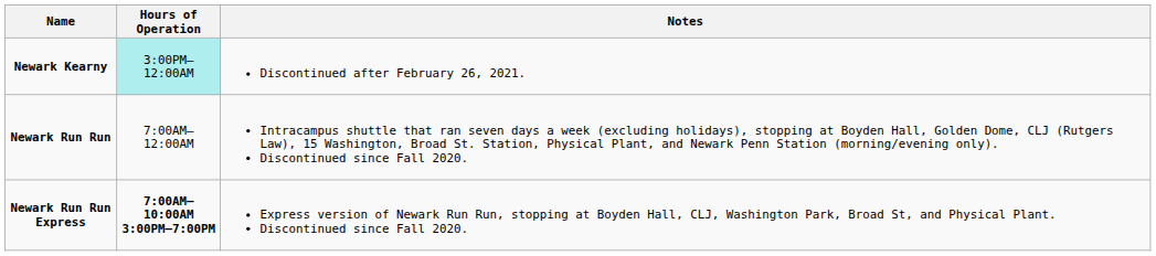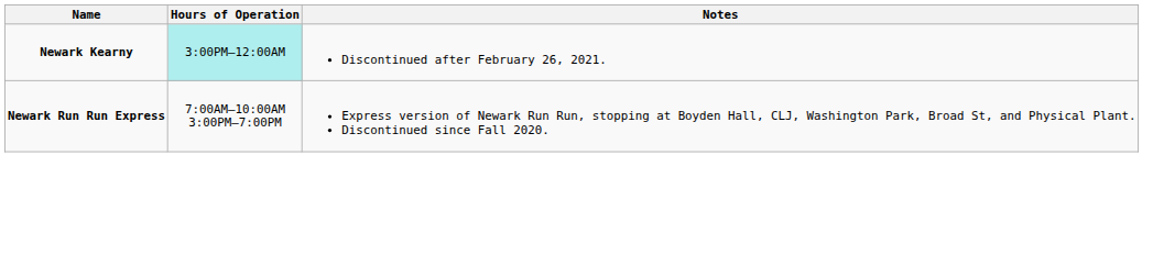 <table class="wikitable">
 <tr>
 <th>Name</th>
 <th>Hours of Operation</th>
 <th>Notes</th>
 </tr>
 <tr align="center">
 <td><strong>Newark Kearny</strong></td>
 <td style="background: paleturquoise;">3:00PM–12:00AM</td>
 <td align="left"><br><ul><li>Discontinued after February 26, 2021.</li></ul></td>
 </tr>
 <tr align="center">
-<td><strong>Newark Run Run</strong></td>
-<td>7:00AM–12:00AM</td>
-<td align="left"><br><ul><li>Intracampus shuttle that ran seven days a week (excluding holidays), stopping at Boyden Hall, Golden Dome, CLJ (Rutgers Law), 15 Washington, Broad St. Station, Physical Plant, and Newark Penn Station (morning/evening only).</li><li>Discontinued since Fall 2020.</li></ul></td>
-</tr>
-<tr align="center">
 <td><strong>Newark Run Run Express</strong></td>
-<td><strong>7:00AM–10:00AM<br>3:00PM–7:00PM</strong></td>
+<td>7:00AM–10:00AM<br>3:00PM–7:00PM</td>
 <td align="left"><br><ul><li>Express version of Newark Run Run, stopping at Boyden Hall, CLJ, Washington Park, Broad St, and Physical Plant.</li><li>Discontinued since Fall 2020.</li></ul></td>
 </tr>
 </table>
